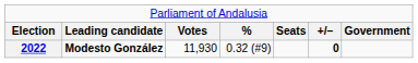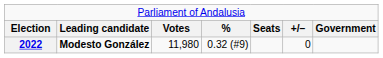 <table class="wikitable" style="text-align:right;">
 <tr>
 <td colspan="8" align="center"><a href='#'>Parliament of Andalusia</a></td>
 </tr>
 <tr>
 <th width="75">Election</th>
 <th>Leading candidate</th>
 <th width="70">Votes</th>
 <th width="70">%</th>
 <th>Seats</th>
 <th width="40">+/–</th>
 <th>Government</th>
 </tr>
 <tr>
 <th><a href='#'>2022</a></th>
 <td align="left"><strong>Modesto González</strong></td>
-<td>11,930</td>
+<td>11,980</td>
 <td>0.32 (#9)</td>
 <td></td>
-<td><strong>0</strong></td>
+<td>0</td>
 <td></td>
 </tr>
 </table>
